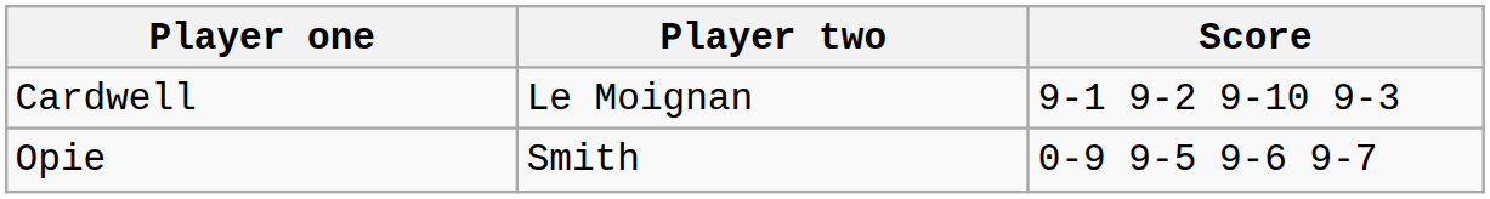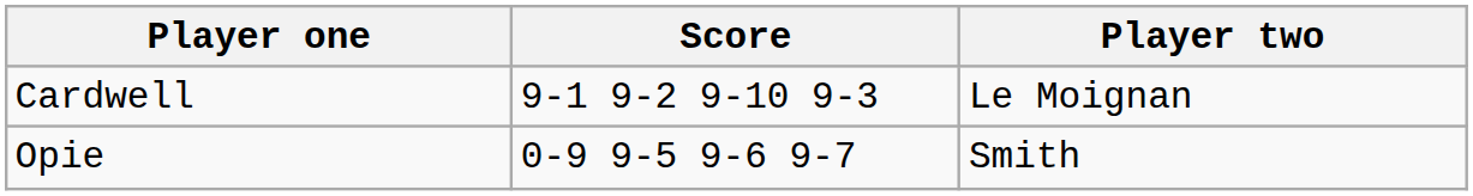 <table class="wikitable">
 <tr>
 <th width=170>Player one</th>
+<th width=150>Score</th>
 <th width=170>Player two</th>
-<th width=150>Score</th>
 </tr>
 <tr>
 <td> Cardwell</td>
+<td>9-1 9-2 9-10 9-3</td>
 <td> Le Moignan</td>
-<td>9-1 9-2 9-10 9-3</td>
 </tr>
 <tr>
 <td> Opie</td>
+<td>0-9 9-5 9-6 9-7</td>
 <td> Smith</td>
-<td>0-9 9-5 9-6 9-7</td>
 </tr>
 </table>
